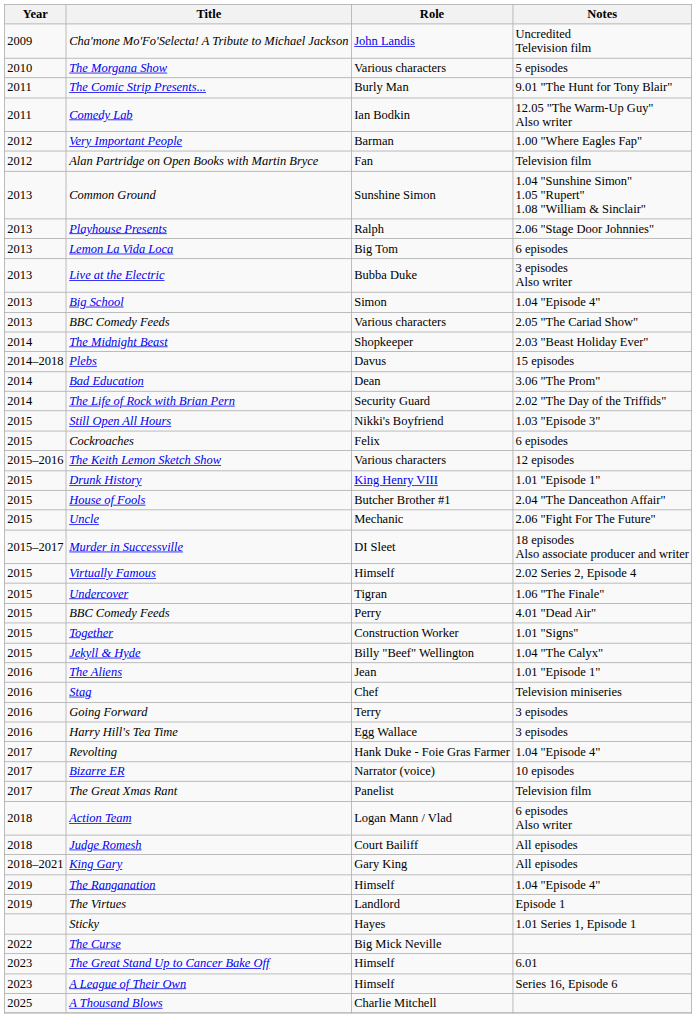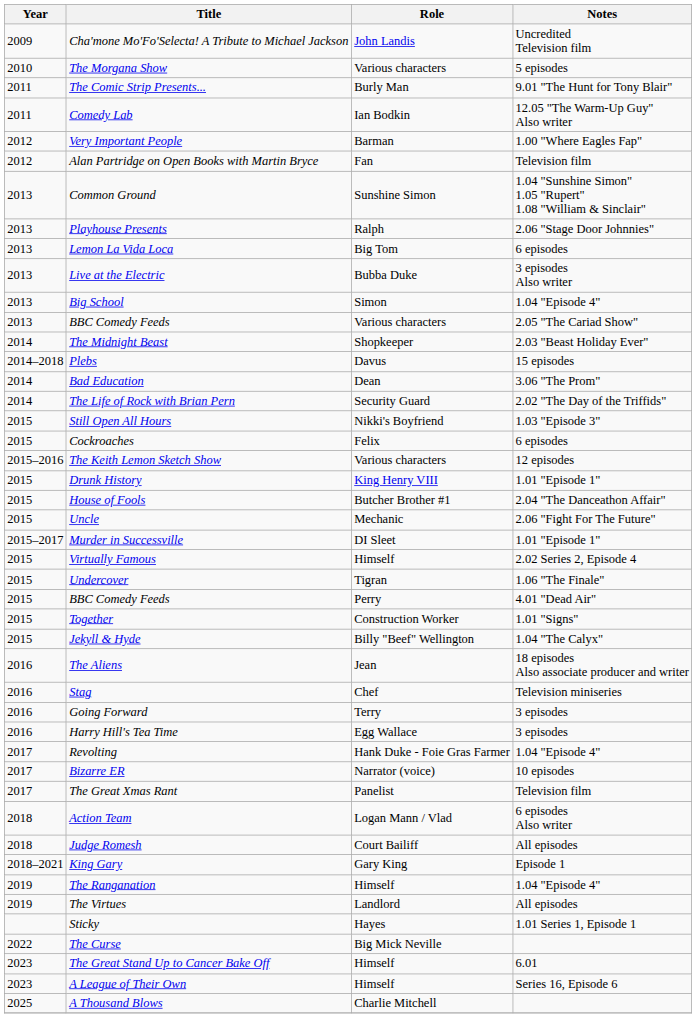 <table class="wikitable">
 <tr>
 <th>Year</th>
 <th>Title</th>
 <th>Role</th>
 <th>Notes</th>
 </tr>
 <tr>
 <td>2009</td>
 <td><em>Cha'mone Mo'Fo'Selecta! A Tribute to Michael Jackson</em></td>
 <td><a href='#'>John Landis</a></td>
 <td>Uncredited<br>Television film</td>
 </tr>
 <tr>
 <td>2010</td>
 <td><em><a href='#'>The Morgana Show</a></em></td>
 <td>Various characters</td>
 <td>5 episodes</td>
 </tr>
 <tr>
 <td>2011</td>
 <td><em><a href='#'>The Comic Strip Presents...</a></em></td>
 <td>Burly Man</td>
 <td>9.01 "The Hunt for Tony Blair"</td>
 </tr>
 <tr>
 <td>2011</td>
 <td><em><a href='#'>Comedy Lab</a></em></td>
 <td>Ian Bodkin</td>
 <td>12.05 "The Warm-Up Guy"<br>Also writer</td>
 </tr>
 <tr>
 <td>2012</td>
 <td><em><a href='#'>Very Important People</a></em></td>
 <td>Barman</td>
 <td>1.00 "Where Eagles Fap"</td>
 </tr>
 <tr>
 <td>2012</td>
 <td><em>Alan Partridge on Open Books with Martin Bryce</em></td>
 <td>Fan</td>
 <td>Television film</td>
 </tr>
 <tr>
 <td>2013</td>
 <td><em>Common Ground</em></td>
 <td>Sunshine Simon</td>
 <td>1.04 "Sunshine Simon" <br>1.05 "Rupert"<br>1.08 "William & Sinclair"</td>
 </tr>
 <tr>
 <td>2013</td>
 <td><em><a href='#'>Playhouse Presents</a></em></td>
 <td>Ralph</td>
 <td>2.06 "Stage Door Johnnies"</td>
 </tr>
 <tr>
 <td>2013</td>
 <td><em><a href='#'>Lemon La Vida Loca</a></em></td>
 <td>Big Tom</td>
 <td>6 episodes</td>
 </tr>
 <tr>
 <td>2013</td>
 <td><em><a href='#'>Live at the Electric</a></em></td>
 <td>Bubba Duke</td>
 <td>3 episodes<br>Also writer</td>
 </tr>
 <tr>
 <td>2013</td>
 <td><em><a href='#'>Big School</a></em></td>
 <td>Simon</td>
 <td>1.04 "Episode 4"</td>
 </tr>
 <tr>
 <td>2013</td>
 <td><em>BBC Comedy Feeds</em></td>
 <td>Various characters</td>
 <td>2.05 "The Cariad Show"</td>
 </tr>
 <tr>
 <td>2014</td>
 <td><em><a href='#'>The Midnight Beast</a></em></td>
 <td>Shopkeeper</td>
 <td>2.03 "Beast Holiday Ever"</td>
 </tr>
 <tr>
 <td>2014–2018</td>
 <td><em><a href='#'>Plebs</a></em></td>
 <td>Davus</td>
 <td>15 episodes</td>
 </tr>
 <tr>
 <td>2014</td>
 <td><em><a href='#'>Bad Education</a></em></td>
 <td>Dean</td>
 <td>3.06 "The Prom"</td>
 </tr>
 <tr>
 <td>2014</td>
 <td><em><a href='#'>The Life of Rock with Brian Pern</a></em></td>
 <td>Security Guard</td>
 <td>2.02 "The Day of the Triffids"</td>
 </tr>
 <tr>
 <td>2015</td>
 <td><em><a href='#'>Still Open All Hours</a></em></td>
 <td>Nikki's Boyfriend</td>
 <td>1.03 "Episode 3"</td>
 </tr>
 <tr>
 <td>2015</td>
 <td><em>Cockroaches</em></td>
 <td>Felix</td>
 <td>6 episodes</td>
 </tr>
 <tr>
 <td>2015–2016</td>
 <td><em><a href='#'>The Keith Lemon Sketch Show</a></em></td>
 <td>Various characters</td>
 <td>12 episodes</td>
 </tr>
 <tr>
 <td>2015</td>
 <td><em><a href='#'>Drunk History</a></em></td>
 <td><a href='#'>King Henry VIII</a></td>
 <td>1.01 "Episode 1"</td>
 </tr>
 <tr>
 <td>2015</td>
 <td><em><a href='#'>House of Fools</a></em></td>
 <td>Butcher Brother #1</td>
 <td>2.04 "The Danceathon Affair"</td>
 </tr>
 <tr>
 <td>2015</td>
 <td><em><a href='#'>Uncle</a></em></td>
 <td>Mechanic</td>
 <td>2.06 "Fight For The Future"</td>
 </tr>
 <tr>
 <td>2015–2017</td>
 <td><em><a href='#'>Murder in Successville</a></em></td>
 <td>DI Sleet</td>
-<td>18 episodes<br>Also associate producer and writer</td>
+<td>1.01 "Episode 1"</td>
 </tr>
 <tr>
 <td>2015</td>
 <td><em><a href='#'>Virtually Famous</a></em></td>
 <td>Himself</td>
 <td>2.02 Series 2, Episode 4</td>
 </tr>
 <tr>
 <td>2015</td>
 <td><em><a href='#'>Undercover</a></em></td>
 <td>Tigran</td>
 <td>1.06 "The Finale"</td>
 </tr>
 <tr>
 <td>2015</td>
 <td><em>BBC Comedy Feeds</em></td>
 <td>Perry</td>
 <td>4.01 "Dead Air"</td>
 </tr>
 <tr>
 <td>2015</td>
 <td><em><a href='#'>Together</a></em></td>
 <td>Construction Worker</td>
 <td>1.01 "Signs"</td>
 </tr>
 <tr>
 <td>2015</td>
 <td><em><a href='#'>Jekyll & Hyde</a></em></td>
 <td>Billy "Beef" Wellington</td>
 <td>1.04 "The Calyx"</td>
 </tr>
 <tr>
 <td>2016</td>
 <td><em><a href='#'>The Aliens</a></em></td>
 <td>Jean</td>
-<td>1.01 "Episode 1"</td>
+<td>18 episodes<br>Also associate producer and writer</td>
 </tr>
 <tr>
 <td>2016</td>
 <td><em><a href='#'>Stag</a></em></td>
 <td>Chef</td>
 <td>Television miniseries</td>
 </tr>
 <tr>
 <td>2016</td>
 <td><em>Going Forward</em></td>
 <td>Terry</td>
 <td>3 episodes</td>
 </tr>
 <tr>
 <td>2016</td>
 <td><em>Harry Hill's Tea Time</em></td>
 <td>Egg Wallace</td>
 <td>3 episodes</td>
 </tr>
 <tr>
 <td>2017</td>
 <td><em>Revolting</em></td>
 <td>Hank Duke - Foie Gras Farmer</td>
 <td>1.04 "Episode 4"</td>
 </tr>
 <tr>
 <td>2017</td>
 <td><em><a href='#'>Bizarre ER</a></em></td>
 <td>Narrator (voice)</td>
 <td>10 episodes</td>
 </tr>
 <tr>
 <td>2017</td>
 <td><em>The Great Xmas Rant</em></td>
 <td>Panelist</td>
 <td>Television film</td>
 </tr>
 <tr>
 <td>2018</td>
 <td><em><a href='#'>Action Team</a></em></td>
 <td>Logan Mann / Vlad</td>
 <td>6 episodes <br>Also writer</td>
 </tr>
 <tr>
 <td>2018</td>
 <td><em><a href='#'>Judge Romesh</a></em></td>
 <td>Court Bailiff</td>
 <td>All episodes</td>
 </tr>
 <tr>
 <td>2018–2021</td>
 <td><em><a href='#'>King Gary</a></em></td>
 <td>Gary King</td>
-<td>All episodes</td>
+<td>Episode 1</td>
 </tr>
 <tr>
 <td>2019</td>
 <td><em><a href='#'>The Ranganation</a></em></td>
 <td>Himself</td>
 <td>1.04 "Episode 4"</td>
 </tr>
 <tr>
 <td>2019</td>
 <td><em>The Virtues</em></td>
 <td>Landlord</td>
-<td>Episode 1</td>
+<td>All episodes</td>
 </tr>
 <tr>
 <td></td>
 <td><em>Sticky</em></td>
 <td>Hayes</td>
 <td>1.01 Series 1, Episode 1</td>
 </tr>
 <tr>
 <td>2022</td>
 <td><em><a href='#'>The Curse</a></em></td>
 <td>Big Mick Neville</td>
 <td></td>
 </tr>
 <tr>
 <td>2023</td>
 <td><em><a href='#'>The Great Stand Up to Cancer Bake Off</a></em></td>
 <td>Himself</td>
 <td>6.01</td>
 </tr>
 <tr>
 <td>2023</td>
 <td><em><a href='#'>A League of Their Own</a></em></td>
 <td>Himself</td>
 <td>Series 16, Episode 6</td>
 </tr>
 <tr>
 <td>2025</td>
 <td><em><a href='#'>A Thousand Blows</a></em></td>
 <td>Charlie Mitchell</td>
 <td></td>
 </tr>
 <tr>
 </tr>
 </table>
